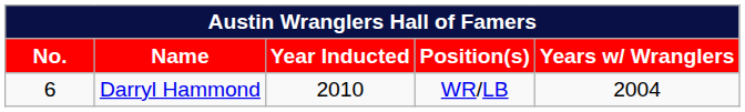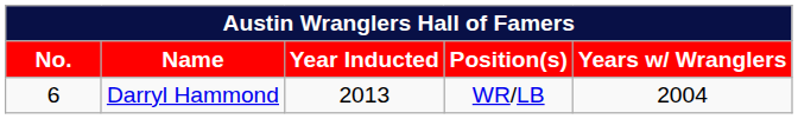 <table class="wikitable sortable">
 <tr>
 <td colspan="5" style= "background: #081046; color: white" align="center"><strong>Austin Wranglers Hall of Famers</strong></td>
 </tr>
 <tr>
 <th width=60px style="background: red; color: white">No.</th>
 <th style="background: red; color: white">Name</th>
 <th style="background: red; color: white">Year Inducted</th>
 <th style="background: red; color: white">Position(s)</th>
 <th style="background: red; color: white">Years w/ Wranglers</th>
 </tr>
 <tr>
 <td style="text-align:center;">6</td>
 <td><a href='#'>Darryl Hammond</a></td>
-<td style="text-align:center;">2010</td>
+<td style="text-align:center;">2013</td>
 <td style="text-align:center;"><a href='#'>WR</a>/<a href='#'>LB</a></td>
 <td style="text-align:center;">2004</td>
 </tr>
 </table>
